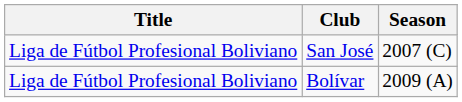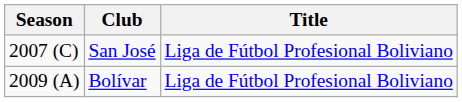 <table class="wikitable">
 <tr>
+<th>Season</th>
+<th>Club</th>
 <th>Title</th>
-<th>Club</th>
-<th>Season</th>
 </tr>
 <tr>
+<td>2007 (C)</td>
+<td><a href='#'>San José</a></td>
 <td><a href='#'>Liga de Fútbol Profesional Boliviano</a></td>
-<td><a href='#'>San José</a></td>
-<td>2007 (C)</td>
 </tr>
 <tr>
+<td>2009 (A)</td>
+<td><a href='#'>Bolívar</a></td>
 <td><a href='#'>Liga de Fútbol Profesional Boliviano</a></td>
-<td><a href='#'>Bolívar</a></td>
-<td>2009 (A)</td>
 </tr>
 </table>
